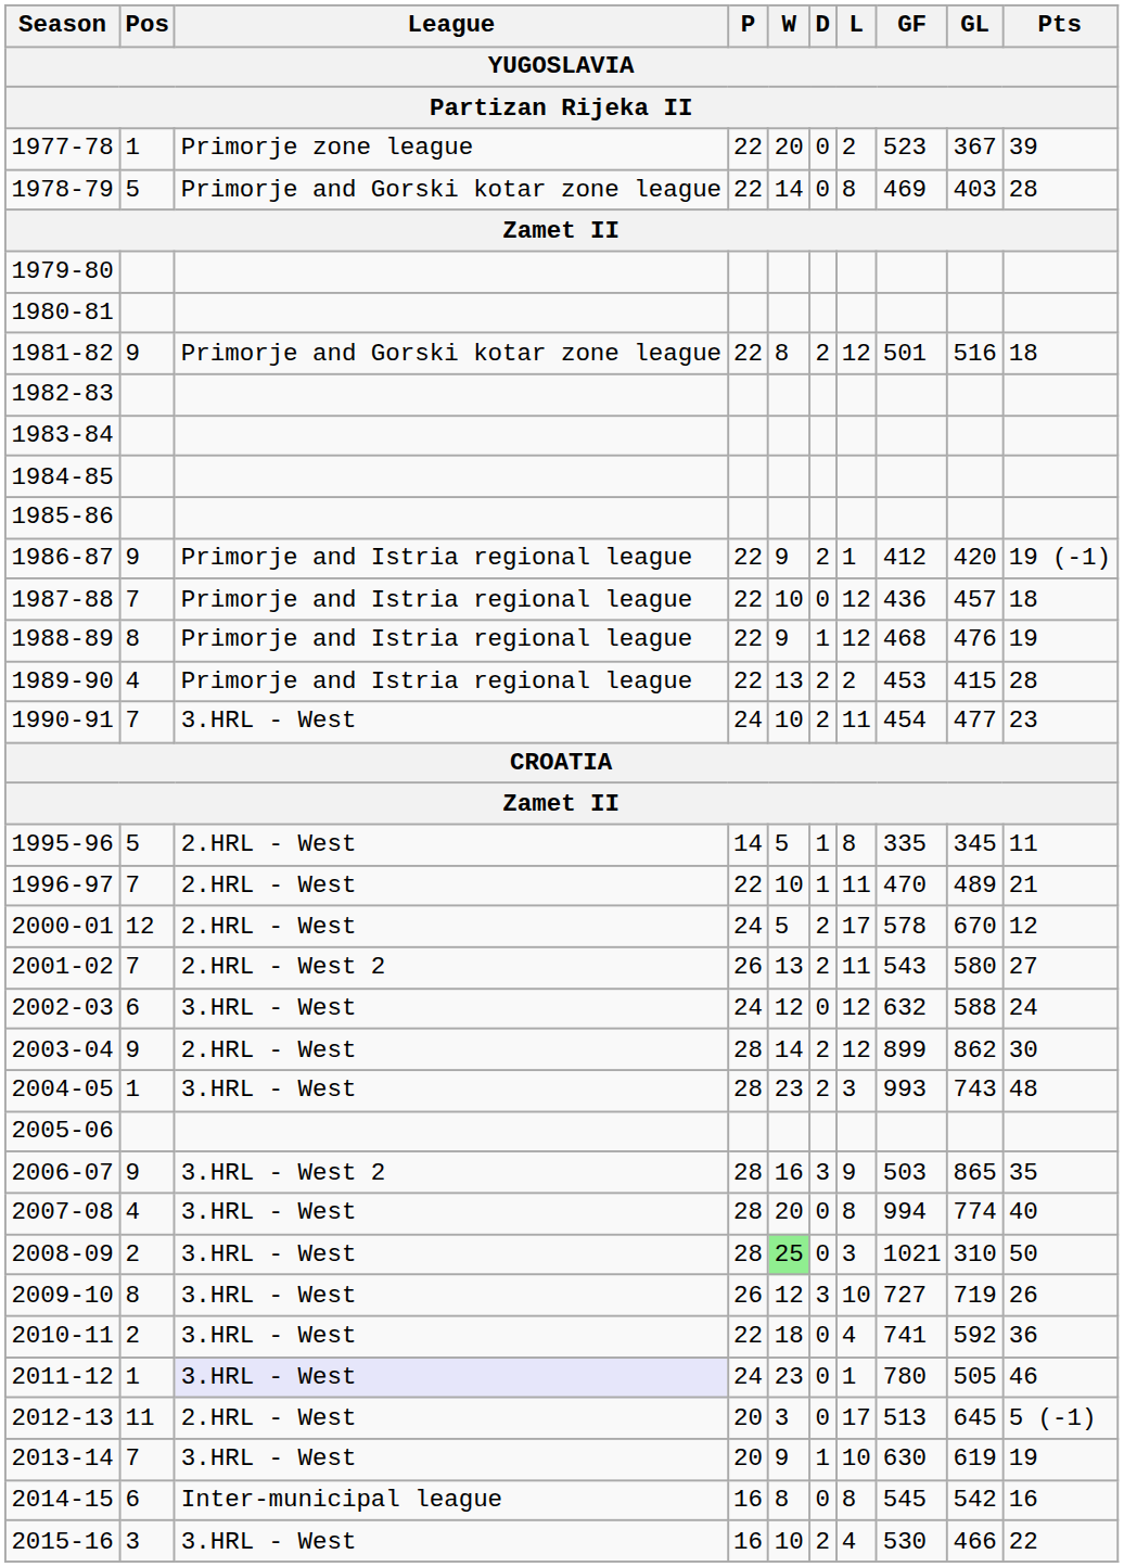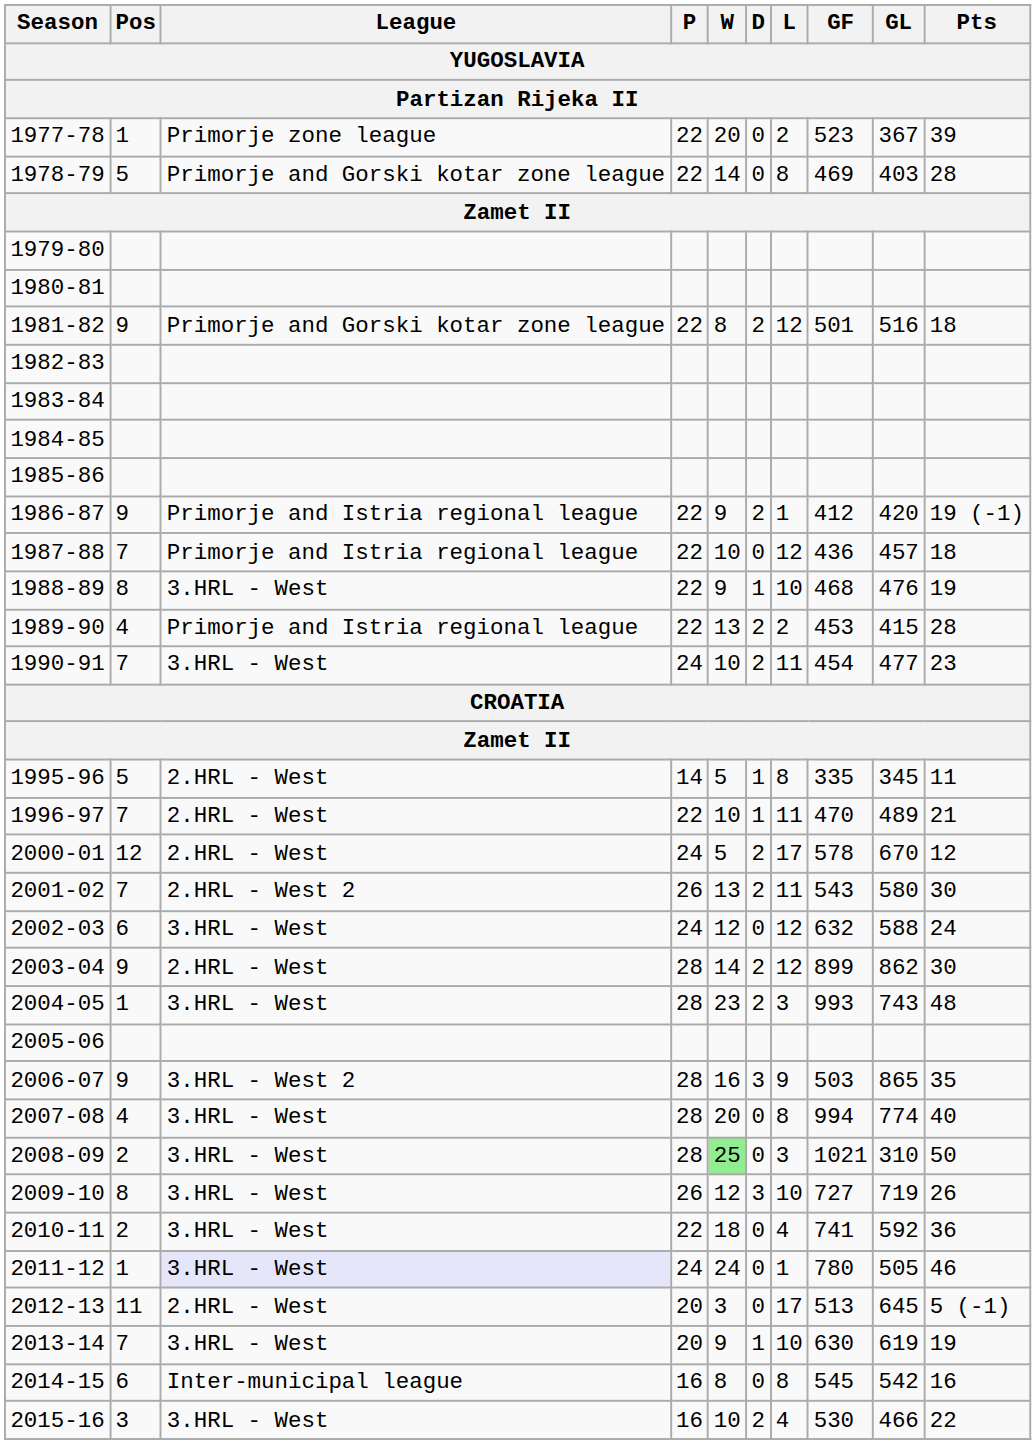 <table class="wikitable sortable" style="font-size: 90%">
 <tr>
 <th>Season</th>
 <th>Pos</th>
 <th>League</th>
 <th>P</th>
 <th>W</th>
 <th>D</th>
 <th>L</th>
 <th>GF</th>
 <th>GL</th>
 <th>Pts</th>
 </tr>
 <tr>
 <th colspan="22">YUGOSLAVIA</th>
 </tr>
 <tr>
 <th colspan="22">Partizan Rijeka II</th>
 </tr>
 <tr>
 <td>1977-78</td>
 <td>1</td>
 <td>Primorje zone league</td>
 <td>22</td>
 <td>20</td>
 <td>0</td>
 <td>2</td>
 <td>523</td>
 <td>367</td>
 <td>39</td>
 </tr>
 <tr>
 <td>1978-79</td>
 <td>5</td>
 <td>Primorje and Gorski kotar zone league</td>
 <td>22</td>
 <td>14</td>
 <td>0</td>
 <td>8</td>
 <td>469</td>
 <td>403</td>
 <td>28</td>
 </tr>
 <tr>
 <th colspan="22">Zamet II</th>
 </tr>
 <tr>
 <td>1979-80</td>
 <td></td>
 <td></td>
 <td></td>
 <td></td>
 <td></td>
 <td></td>
 <td></td>
 <td></td>
 <td></td>
 </tr>
 <tr>
 <td>1980-81</td>
 <td></td>
 <td></td>
 <td></td>
 <td></td>
 <td></td>
 <td></td>
 <td></td>
 <td></td>
 <td></td>
 </tr>
 <tr>
 <td>1981-82</td>
 <td>9</td>
 <td>Primorje and Gorski kotar zone league</td>
 <td>22</td>
 <td>8</td>
 <td>2</td>
 <td>12</td>
 <td>501</td>
 <td>516</td>
 <td>18</td>
 </tr>
 <tr>
 <td>1982-83</td>
 <td></td>
 <td></td>
 <td></td>
 <td></td>
 <td></td>
 <td></td>
 <td></td>
 <td></td>
 <td></td>
 </tr>
 <tr>
 <td>1983-84</td>
 <td></td>
 <td></td>
 <td></td>
 <td></td>
 <td></td>
 <td></td>
 <td></td>
 <td></td>
 <td></td>
 </tr>
 <tr>
 <td>1984-85</td>
 <td></td>
 <td></td>
 <td></td>
 <td></td>
 <td></td>
 <td></td>
 <td></td>
 <td></td>
 <td></td>
 </tr>
 <tr>
 <td>1985-86</td>
 <td></td>
 <td></td>
 <td></td>
 <td></td>
 <td></td>
 <td></td>
 <td></td>
 <td></td>
 <td></td>
 </tr>
 <tr>
 <td>1986-87</td>
 <td>9</td>
 <td>Primorje and Istria regional league</td>
 <td>22</td>
 <td>9</td>
 <td>2</td>
 <td>1</td>
 <td>412</td>
 <td>420</td>
 <td>19 (-1)</td>
 </tr>
 <tr>
 <td>1987-88</td>
 <td>7</td>
 <td>Primorje and Istria regional league</td>
 <td>22</td>
 <td>10</td>
 <td>0</td>
 <td>12</td>
 <td>436</td>
 <td>457</td>
 <td>18</td>
 </tr>
 <tr>
 <td>1988-89</td>
 <td>8</td>
-<td>Primorje and Istria regional league</td>
+<td>3.HRL - West</td>
 <td>22</td>
 <td>9</td>
 <td>1</td>
-<td>12</td>
+<td>10</td>
 <td>468</td>
 <td>476</td>
 <td>19</td>
 </tr>
 <tr>
 <td>1989-90</td>
 <td>4</td>
 <td>Primorje and Istria regional league</td>
 <td>22</td>
 <td>13</td>
 <td>2</td>
 <td>2</td>
 <td>453</td>
 <td>415</td>
 <td>28</td>
 </tr>
 <tr>
 <td>1990-91</td>
 <td>7</td>
 <td>3.HRL - West</td>
 <td>24</td>
 <td>10</td>
 <td>2</td>
 <td>11</td>
 <td>454</td>
 <td>477</td>
 <td>23</td>
 </tr>
 <tr>
 <th colspan="22">CROATIA</th>
 </tr>
 <tr>
 <th colspan="22">Zamet II</th>
 </tr>
 <tr>
 <td>1995-96</td>
 <td>5</td>
 <td>2.HRL - West</td>
 <td>14</td>
 <td>5</td>
 <td>1</td>
 <td>8</td>
 <td>335</td>
 <td>345</td>
 <td>11</td>
 </tr>
 <tr>
 <td>1996-97</td>
 <td>7</td>
 <td>2.HRL - West</td>
 <td>22</td>
 <td>10</td>
 <td>1</td>
 <td>11</td>
 <td>470</td>
 <td>489</td>
 <td>21</td>
 </tr>
 <tr>
 <td>2000-01</td>
 <td>12</td>
 <td>2.HRL - West</td>
 <td>24</td>
 <td>5</td>
 <td>2</td>
 <td>17</td>
 <td>578</td>
 <td>670</td>
 <td>12</td>
 </tr>
 <tr>
 <td>2001-02</td>
 <td>7</td>
 <td>2.HRL - West 2</td>
 <td>26</td>
 <td>13</td>
 <td>2</td>
 <td>11</td>
 <td>543</td>
 <td>580</td>
-<td>27</td>
+<td>30</td>
 </tr>
 <tr>
 <td>2002-03</td>
 <td>6</td>
 <td>3.HRL - West</td>
 <td>24</td>
 <td>12</td>
 <td>0</td>
 <td>12</td>
 <td>632</td>
 <td>588</td>
 <td>24</td>
 </tr>
 <tr>
 <td>2003-04</td>
 <td>9</td>
 <td>2.HRL - West</td>
 <td>28</td>
 <td>14</td>
 <td>2</td>
 <td>12</td>
 <td>899</td>
 <td>862</td>
 <td>30</td>
 </tr>
 <tr>
 <td>2004-05</td>
 <td>1</td>
 <td>3.HRL - West</td>
 <td>28</td>
 <td>23</td>
 <td>2</td>
 <td>3</td>
 <td>993</td>
 <td>743</td>
 <td>48</td>
 </tr>
 <tr>
 <td>2005-06</td>
 <td></td>
 <td></td>
 <td></td>
 <td></td>
 <td></td>
 <td></td>
 <td></td>
 <td></td>
 <td></td>
 </tr>
 <tr>
 <td>2006-07</td>
 <td>9</td>
 <td>3.HRL - West 2</td>
 <td>28</td>
 <td>16</td>
 <td>3</td>
 <td>9</td>
 <td>503</td>
 <td>865</td>
 <td>35</td>
 </tr>
 <tr>
 <td>2007-08</td>
 <td>4</td>
 <td>3.HRL - West</td>
 <td>28</td>
 <td>20</td>
 <td>0</td>
 <td>8</td>
 <td>994</td>
 <td>774</td>
 <td>40</td>
 </tr>
 <tr>
 <td>2008-09</td>
 <td>2</td>
 <td>3.HRL - West</td>
 <td>28</td>
 <td style="background: lightgreen;">25</td>
 <td>0</td>
 <td>3</td>
 <td>1021</td>
 <td>310</td>
 <td>50</td>
 </tr>
 <tr>
 <td>2009-10</td>
 <td>8</td>
 <td>3.HRL - West</td>
 <td>26</td>
 <td>12</td>
 <td>3</td>
 <td>10</td>
 <td>727</td>
 <td>719</td>
 <td>26</td>
 </tr>
 <tr>
 <td>2010-11</td>
 <td>2</td>
 <td>3.HRL - West</td>
 <td>22</td>
 <td>18</td>
 <td>0</td>
 <td>4</td>
 <td>741</td>
 <td>592</td>
 <td>36</td>
 </tr>
 <tr>
 <td>2011-12</td>
 <td>1</td>
 <td style="background: lavender;">3.HRL - West</td>
 <td>24</td>
-<td>23</td>
+<td>24</td>
 <td>0</td>
 <td>1</td>
 <td>780</td>
 <td>505</td>
 <td>46</td>
 </tr>
 <tr>
 <td>2012-13</td>
 <td>11</td>
 <td>2.HRL - West</td>
 <td>20</td>
 <td>3</td>
 <td>0</td>
 <td>17</td>
 <td>513</td>
 <td>645</td>
 <td>5 (-1)</td>
 </tr>
 <tr>
 <td>2013-14</td>
 <td>7</td>
 <td>3.HRL - West</td>
 <td>20</td>
 <td>9</td>
 <td>1</td>
 <td>10</td>
 <td>630</td>
 <td>619</td>
 <td>19</td>
 </tr>
 <tr>
 <td>2014-15</td>
 <td>6</td>
 <td>Inter-municipal league</td>
 <td>16</td>
 <td>8</td>
 <td>0</td>
 <td>8</td>
 <td>545</td>
 <td>542</td>
 <td>16</td>
 </tr>
 <tr>
 <td>2015-16</td>
 <td>3</td>
 <td>3.HRL - West</td>
 <td>16</td>
 <td>10</td>
 <td>2</td>
 <td>4</td>
 <td>530</td>
 <td>466</td>
 <td>22</td>
 </tr>
 <tr>
 </tr>
 </table>
